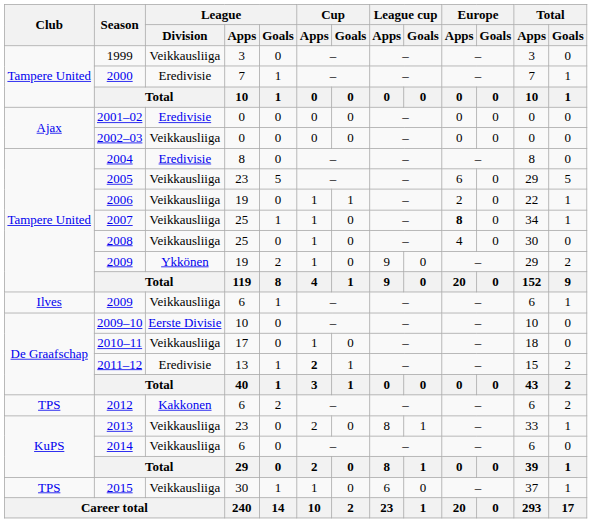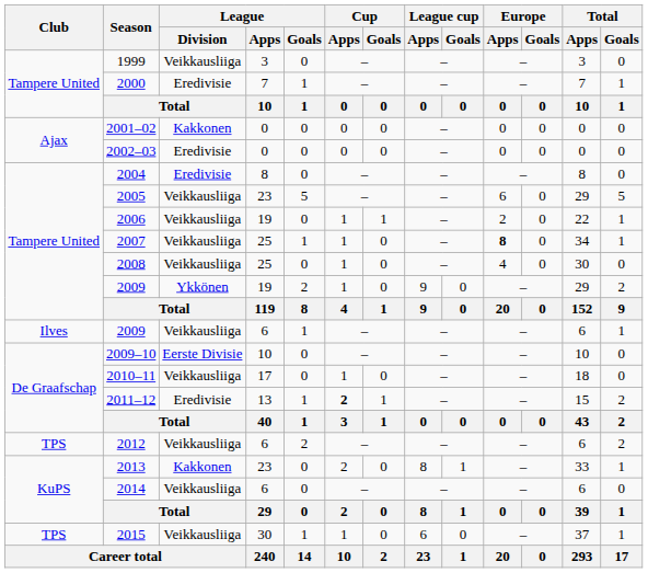 <table class="wikitable" style="text-align:center">
 <tr>
 <th rowspan="2">Club</th>
 <th rowspan="2">Season</th>
 <th colspan="3">League</th>
 <th colspan="2">Cup</th>
 <th colspan="2">League cup</th>
 <th colspan="2">Europe</th>
 <th colspan="2">Total</th>
 </tr>
 <tr>
 <th>Division</th>
 <th>Apps</th>
 <th>Goals</th>
 <th>Apps</th>
 <th>Goals</th>
 <th>Apps</th>
 <th>Goals</th>
 <th>Apps</th>
 <th>Goals</th>
 <th>Apps</th>
 <th>Goals</th>
 </tr>
 <tr>
 <td rowspan="3"><a href='#'>Tampere United</a></td>
 <td>1999</td>
 <td>Veikkausliiga</td>
 <td>3</td>
 <td>0</td>
 <td colspan=2>–</td>
 <td colspan=2>–</td>
 <td colspan=2>–</td>
 <td>3</td>
 <td>0</td>
 </tr>
 <tr>
 <td><a href='#'>2000</a></td>
 <td>Eredivisie</td>
 <td>7</td>
 <td>1</td>
 <td colspan=2>–</td>
 <td colspan=2>–</td>
 <td colspan=2>–</td>
 <td>7</td>
 <td>1</td>
 </tr>
 <tr>
 <th colspan=2>Total</th>
 <th>10</th>
 <th>1</th>
 <th>0</th>
 <th>0</th>
 <th>0</th>
 <th>0</th>
 <th>0</th>
 <th>0</th>
 <th>10</th>
 <th>1</th>
 </tr>
 <tr>
 <td rowspan=2><a href='#'>Ajax</a></td>
 <td><a href='#'>2001–02</a></td>
-<td><a href='#'>Eredivisie</a></td>
+<td><a href='#'>Kakkonen</a></td>
 <td>0</td>
 <td>0</td>
 <td>0</td>
 <td>0</td>
 <td colspan=2>–</td>
 <td>0</td>
 <td>0</td>
 <td>0</td>
 <td>0</td>
 </tr>
 <tr>
 <td><a href='#'>2002–03</a></td>
-<td>Veikkausliiga</td>
+<td>Eredivisie</td>
 <td>0</td>
 <td>0</td>
 <td>0</td>
 <td>0</td>
 <td colspan=2>–</td>
 <td>0</td>
 <td>0</td>
 <td>0</td>
 <td>0</td>
 </tr>
 <tr>
 <td rowspan=7><a href='#'>Tampere United</a></td>
 <td><a href='#'>2004</a></td>
 <td><a href='#'>Eredivisie</a></td>
 <td>8</td>
 <td>0</td>
 <td colspan=2>–</td>
 <td colspan=2>–</td>
 <td colspan=2>–</td>
 <td>8</td>
 <td>0</td>
 </tr>
 <tr>
 <td><a href='#'>2005</a></td>
 <td>Veikkausliiga</td>
 <td>23</td>
 <td>5</td>
 <td colspan=2>–</td>
 <td colspan=2>–</td>
 <td>6</td>
 <td>0</td>
 <td>29</td>
 <td>5</td>
 </tr>
 <tr>
 <td><a href='#'>2006</a></td>
 <td>Veikkausliiga</td>
 <td>19</td>
 <td>0</td>
 <td>1</td>
 <td>1</td>
 <td colspan=2>–</td>
 <td>2</td>
 <td>0</td>
 <td>22</td>
 <td>1</td>
 </tr>
 <tr>
 <td><a href='#'>2007</a></td>
 <td>Veikkausliiga</td>
 <td>25</td>
 <td>1</td>
 <td>1</td>
 <td>0</td>
 <td colspan=2>–</td>
 <td><strong>8</strong></td>
 <td>0</td>
 <td>34</td>
 <td>1</td>
 </tr>
 <tr>
 <td><a href='#'>2008</a></td>
 <td>Veikkausliiga</td>
 <td>25</td>
 <td>0</td>
 <td>1</td>
 <td>0</td>
 <td colspan=2>–</td>
 <td>4</td>
 <td>0</td>
 <td>30</td>
 <td>0</td>
 </tr>
 <tr>
 <td><a href='#'>2009</a></td>
 <td><a href='#'>Ykkönen</a></td>
 <td>19</td>
 <td>2</td>
 <td>1</td>
 <td>0</td>
 <td>9</td>
 <td>0</td>
 <td colspan=2>–</td>
 <td>29</td>
 <td>2</td>
 </tr>
 <tr>
 <th colspan=2>Total</th>
 <th>119</th>
 <th>8</th>
 <th>4</th>
 <th>1</th>
 <th>9</th>
 <th>0</th>
 <th>20</th>
 <th>0</th>
 <th>152</th>
 <th>9</th>
 </tr>
 <tr>
 <td><a href='#'>Ilves</a></td>
 <td><a href='#'>2009</a></td>
 <td>Veikkausliiga</td>
 <td>6</td>
 <td>1</td>
 <td colspan=2>–</td>
 <td colspan=2>–</td>
 <td colspan=2>–</td>
 <td>6</td>
 <td>1</td>
 </tr>
 <tr>
 <td rowspan=4><a href='#'>De Graafschap</a></td>
 <td><a href='#'>2009–10</a></td>
 <td><a href='#'>Eerste Divisie</a></td>
 <td>10</td>
 <td>0</td>
 <td colspan=2>–</td>
 <td colspan=2>–</td>
 <td colspan=2>–</td>
 <td>10</td>
 <td>0</td>
 </tr>
 <tr>
 <td><a href='#'>2010–11</a></td>
 <td>Veikkausliiga</td>
 <td>17</td>
 <td>0</td>
 <td>1</td>
 <td>0</td>
 <td colspan=2>–</td>
 <td colspan=2>–</td>
 <td>18</td>
 <td>0</td>
 </tr>
 <tr>
 <td><a href='#'>2011–12</a></td>
 <td>Eredivisie</td>
 <td>13</td>
 <td>1</td>
 <td><strong>2</strong></td>
 <td>1</td>
 <td colspan=2>–</td>
 <td colspan=2>–</td>
 <td>15</td>
 <td>2</td>
 </tr>
 <tr>
 <th colspan=2>Total</th>
 <th>40</th>
 <th>1</th>
 <th>3</th>
 <th>1</th>
 <th>0</th>
 <th>0</th>
 <th>0</th>
 <th>0</th>
 <th>43</th>
 <th>2</th>
 </tr>
 <tr>
 <td><a href='#'>TPS</a></td>
 <td><a href='#'>2012</a></td>
-<td><a href='#'>Kakkonen</a></td>
+<td>Veikkausliiga</td>
 <td>6</td>
 <td>2</td>
 <td colspan=2>–</td>
 <td colspan=2>–</td>
 <td colspan=2>–</td>
 <td>6</td>
 <td>2</td>
 </tr>
 <tr>
 <td rowspan=3><a href='#'>KuPS</a></td>
 <td><a href='#'>2013</a></td>
-<td>Veikkausliiga</td>
+<td><a href='#'>Kakkonen</a></td>
 <td>23</td>
 <td>0</td>
 <td>2</td>
 <td>0</td>
 <td>8</td>
 <td>1</td>
 <td colspan=2>–</td>
 <td>33</td>
 <td>1</td>
 </tr>
 <tr>
 <td><a href='#'>2014</a></td>
 <td>Veikkausliiga</td>
 <td>6</td>
 <td>0</td>
 <td colspan=2>–</td>
 <td colspan=2>–</td>
 <td colspan=2>–</td>
 <td>6</td>
 <td>0</td>
 </tr>
 <tr>
 <th colspan=2>Total</th>
 <th>29</th>
 <th>0</th>
 <th>2</th>
 <th>0</th>
 <th>8</th>
 <th>1</th>
 <th>0</th>
 <th>0</th>
 <th>39</th>
 <th>1</th>
 </tr>
 <tr>
 <td><a href='#'>TPS</a></td>
 <td><a href='#'>2015</a></td>
 <td>Veikkausliiga</td>
 <td>30</td>
 <td>1</td>
 <td>1</td>
 <td>0</td>
 <td>6</td>
 <td>0</td>
 <td colspan=2>–</td>
 <td>37</td>
 <td>1</td>
 </tr>
 <tr>
 <th colspan="3">Career total</th>
 <th>240</th>
 <th>14</th>
 <th>10</th>
 <th>2</th>
 <th>23</th>
 <th>1</th>
 <th>20</th>
 <th>0</th>
 <th>293</th>
 <th>17</th>
 </tr>
 </table>
